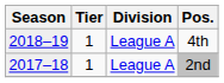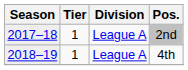 <table class="wikitable" style="font-size:85%; text-align:center">
 <tr>
 <th>Season</th>
 <th>Tier</th>
 <th>Division</th>
 <th>Pos.</th>
 </tr>
 <tr>
+<td bgcolor=#efefef><a href='#'>2017–18</a></td>
+<td>1</td>
+<td align=left><a href='#'>League A</a></td>
+<td bgcolor=silver>2nd</td>
+</tr>
+<tr>
 <td bgcolor=#efefef><a href='#'>2018–19</a></td>
 <td>1</td>
 <td align=left><a href='#'>League A</a></td>
 <td>4th</td>
 </tr>
 <tr>
-<td bgcolor=#efefef><a href='#'>2017–18</a></td>
-<td>1</td>
-<td align=left><a href='#'>League A</a></td>
-<td bgcolor=silver>2nd</td>
-</tr>
-<tr>
 </tr>
 </table>
